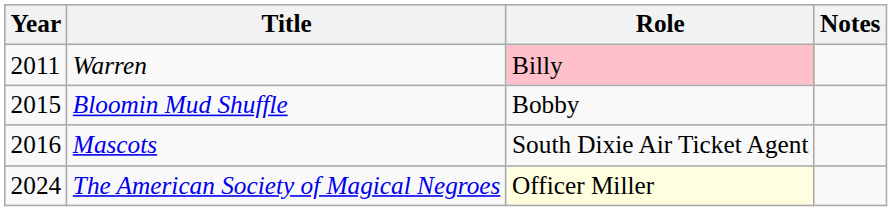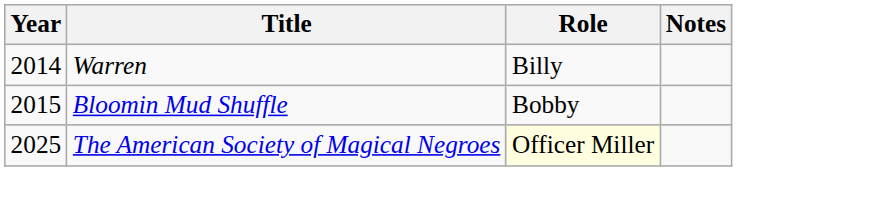 <table class="wikitable sortable">
 <tr>
 <th>Year</th>
 <th>Title</th>
 <th>Role</th>
 <th>Notes</th>
 </tr>
 <tr>
-<td>2011</td>
+<td>2014</td>
 <td><em>Warren</em></td>
-<td style="background: pink;">Billy</td>
+<td>Billy</td>
 <td></td>
 </tr>
 <tr>
 <td>2015</td>
 <td><em><a href='#'>Bloomin Mud Shuffle</a></em></td>
 <td>Bobby</td>
 <td></td>
 </tr>
 <tr>
-<td>2016</td>
-<td><a href='#'><em>Mascots</em></a></td>
-<td>South Dixie Air Ticket Agent</td>
-<td></td>
-</tr>
-<tr>
-<td>2024</td>
+<td>2025</td>
 <td><em><a href='#'>The American Society of Magical Negroes</a></em></td>
 <td style="background: lightyellow;">Officer Miller</td>
 <td></td>
 </tr>
 </table>
